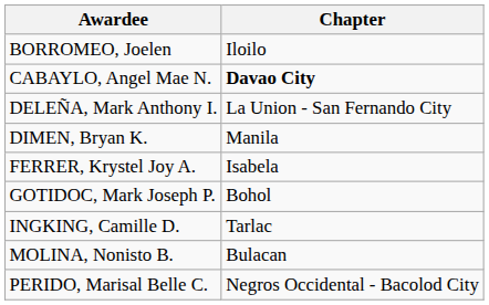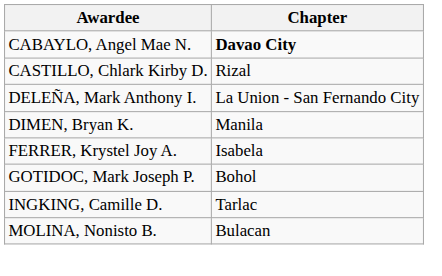 <table class="wikitable">
 <tr>
 <th>Awardee</th>
 <th>Chapter</th>
 </tr>
 <tr>
-<td>BORROMEO, Joelen</td>
-<td>Iloilo</td>
+<td>CABAYLO, Angel Mae N.</td>
+<td><strong>Davao City</strong></td>
 </tr>
 <tr>
-<td>CABAYLO, Angel Mae N.</td>
-<td><strong>Davao City</strong></td>
+<td>CASTILLO, Chlark Kirby D.</td>
+<td>Rizal</td>
 </tr>
 <tr>
 <td>DELEÑA, Mark Anthony I.</td>
 <td>La Union - San Fernando City</td>
 </tr>
 <tr>
 <td>DIMEN, Bryan K.</td>
 <td>Manila</td>
 </tr>
 <tr>
 <td>FERRER, Krystel Joy A.</td>
 <td>Isabela</td>
 </tr>
 <tr>
 <td>GOTIDOC, Mark Joseph P.</td>
 <td>Bohol</td>
 </tr>
 <tr>
 <td>INGKING, Camille D.</td>
 <td>Tarlac</td>
 </tr>
 <tr>
 <td>MOLINA, Nonisto B.</td>
 <td>Bulacan</td>
 </tr>
-<tr>
-<td>PERIDO, Marisal Belle C.</td>
-<td>Negros Occidental - Bacolod City</td>
-</tr>
 </table>
